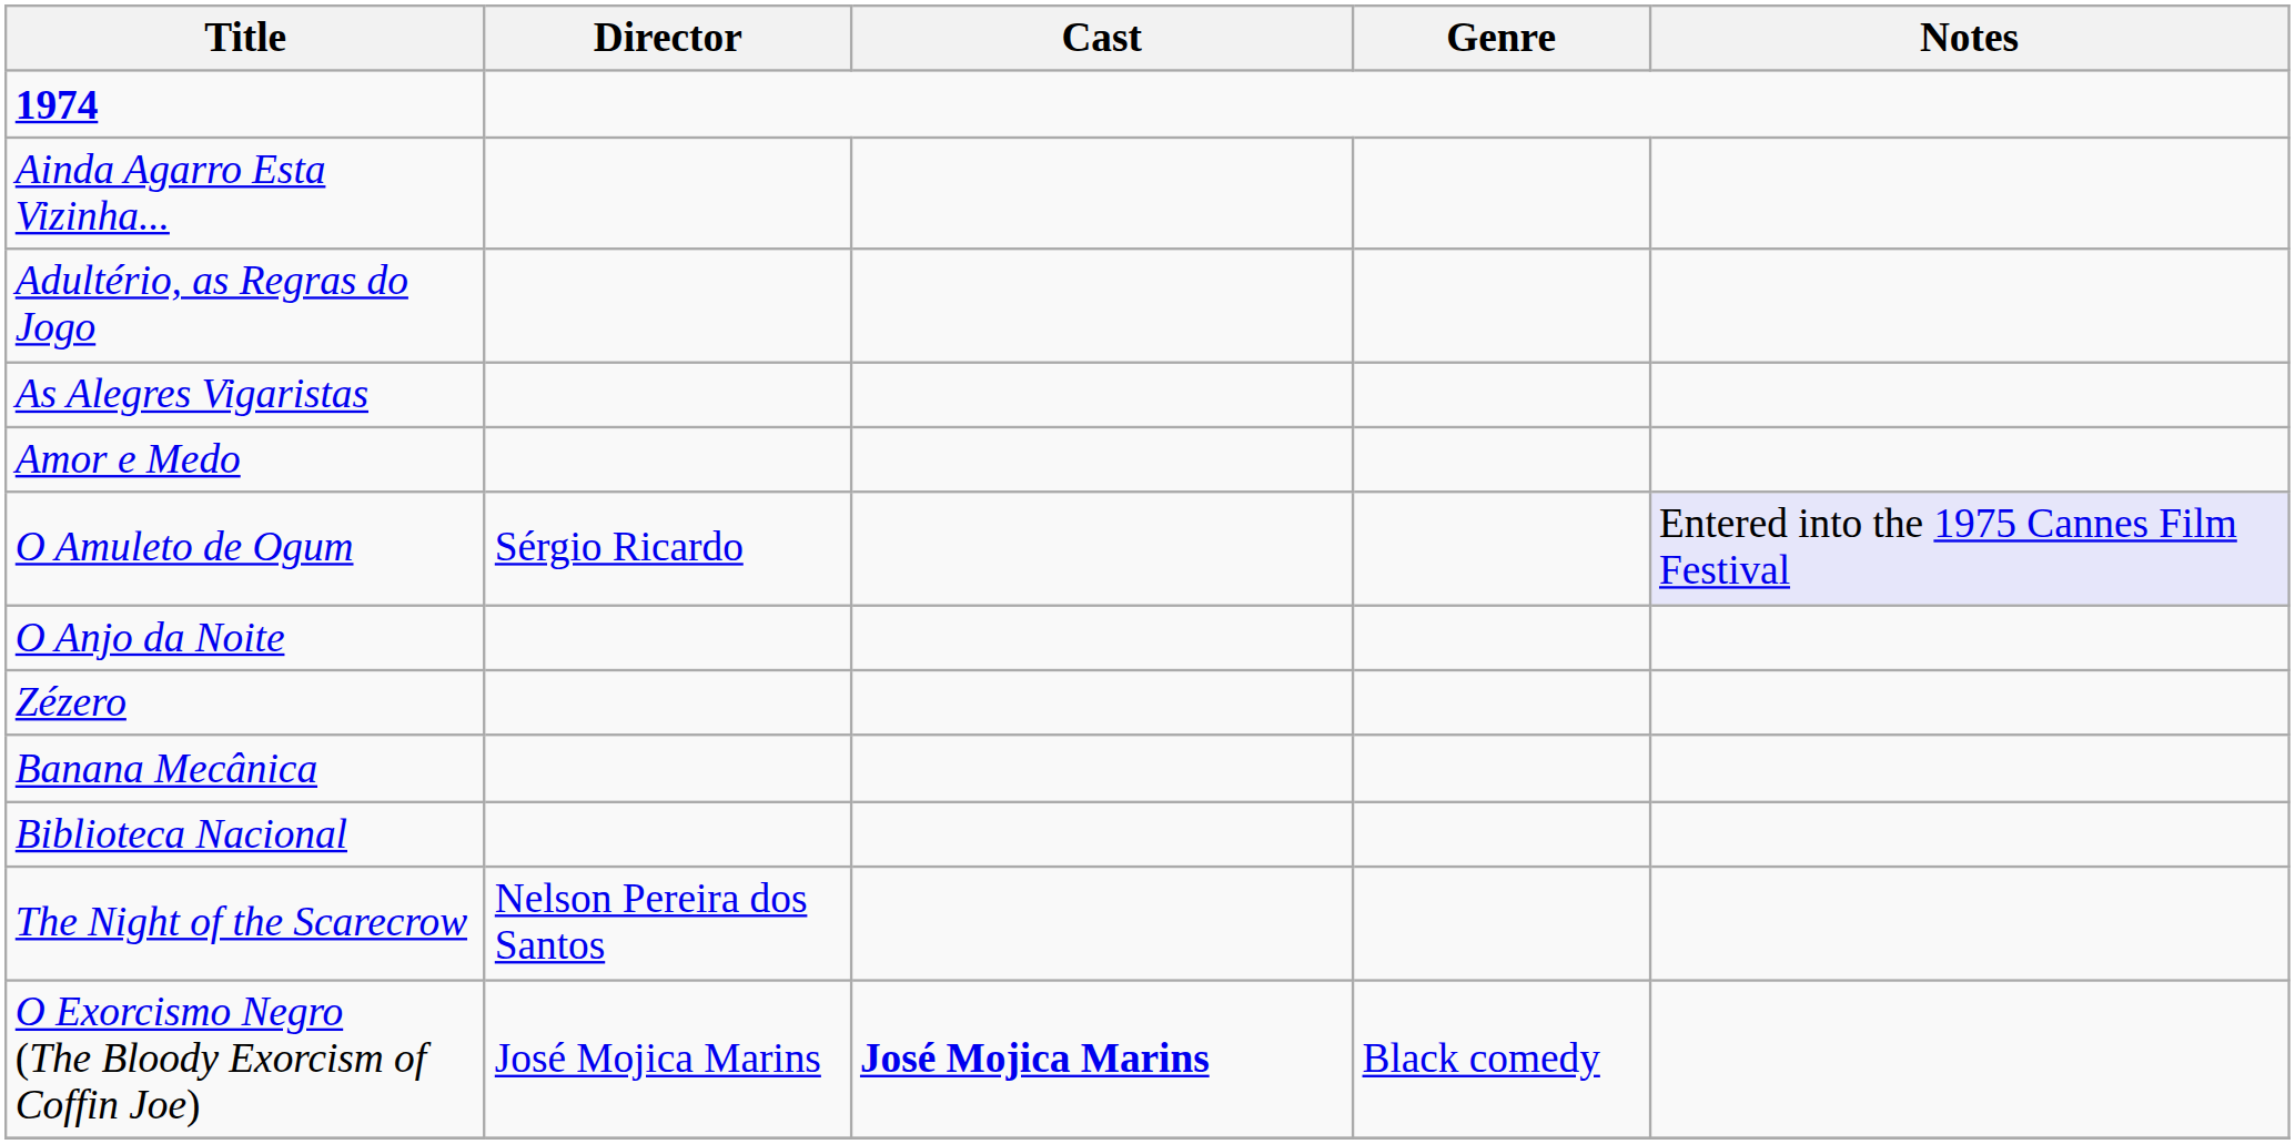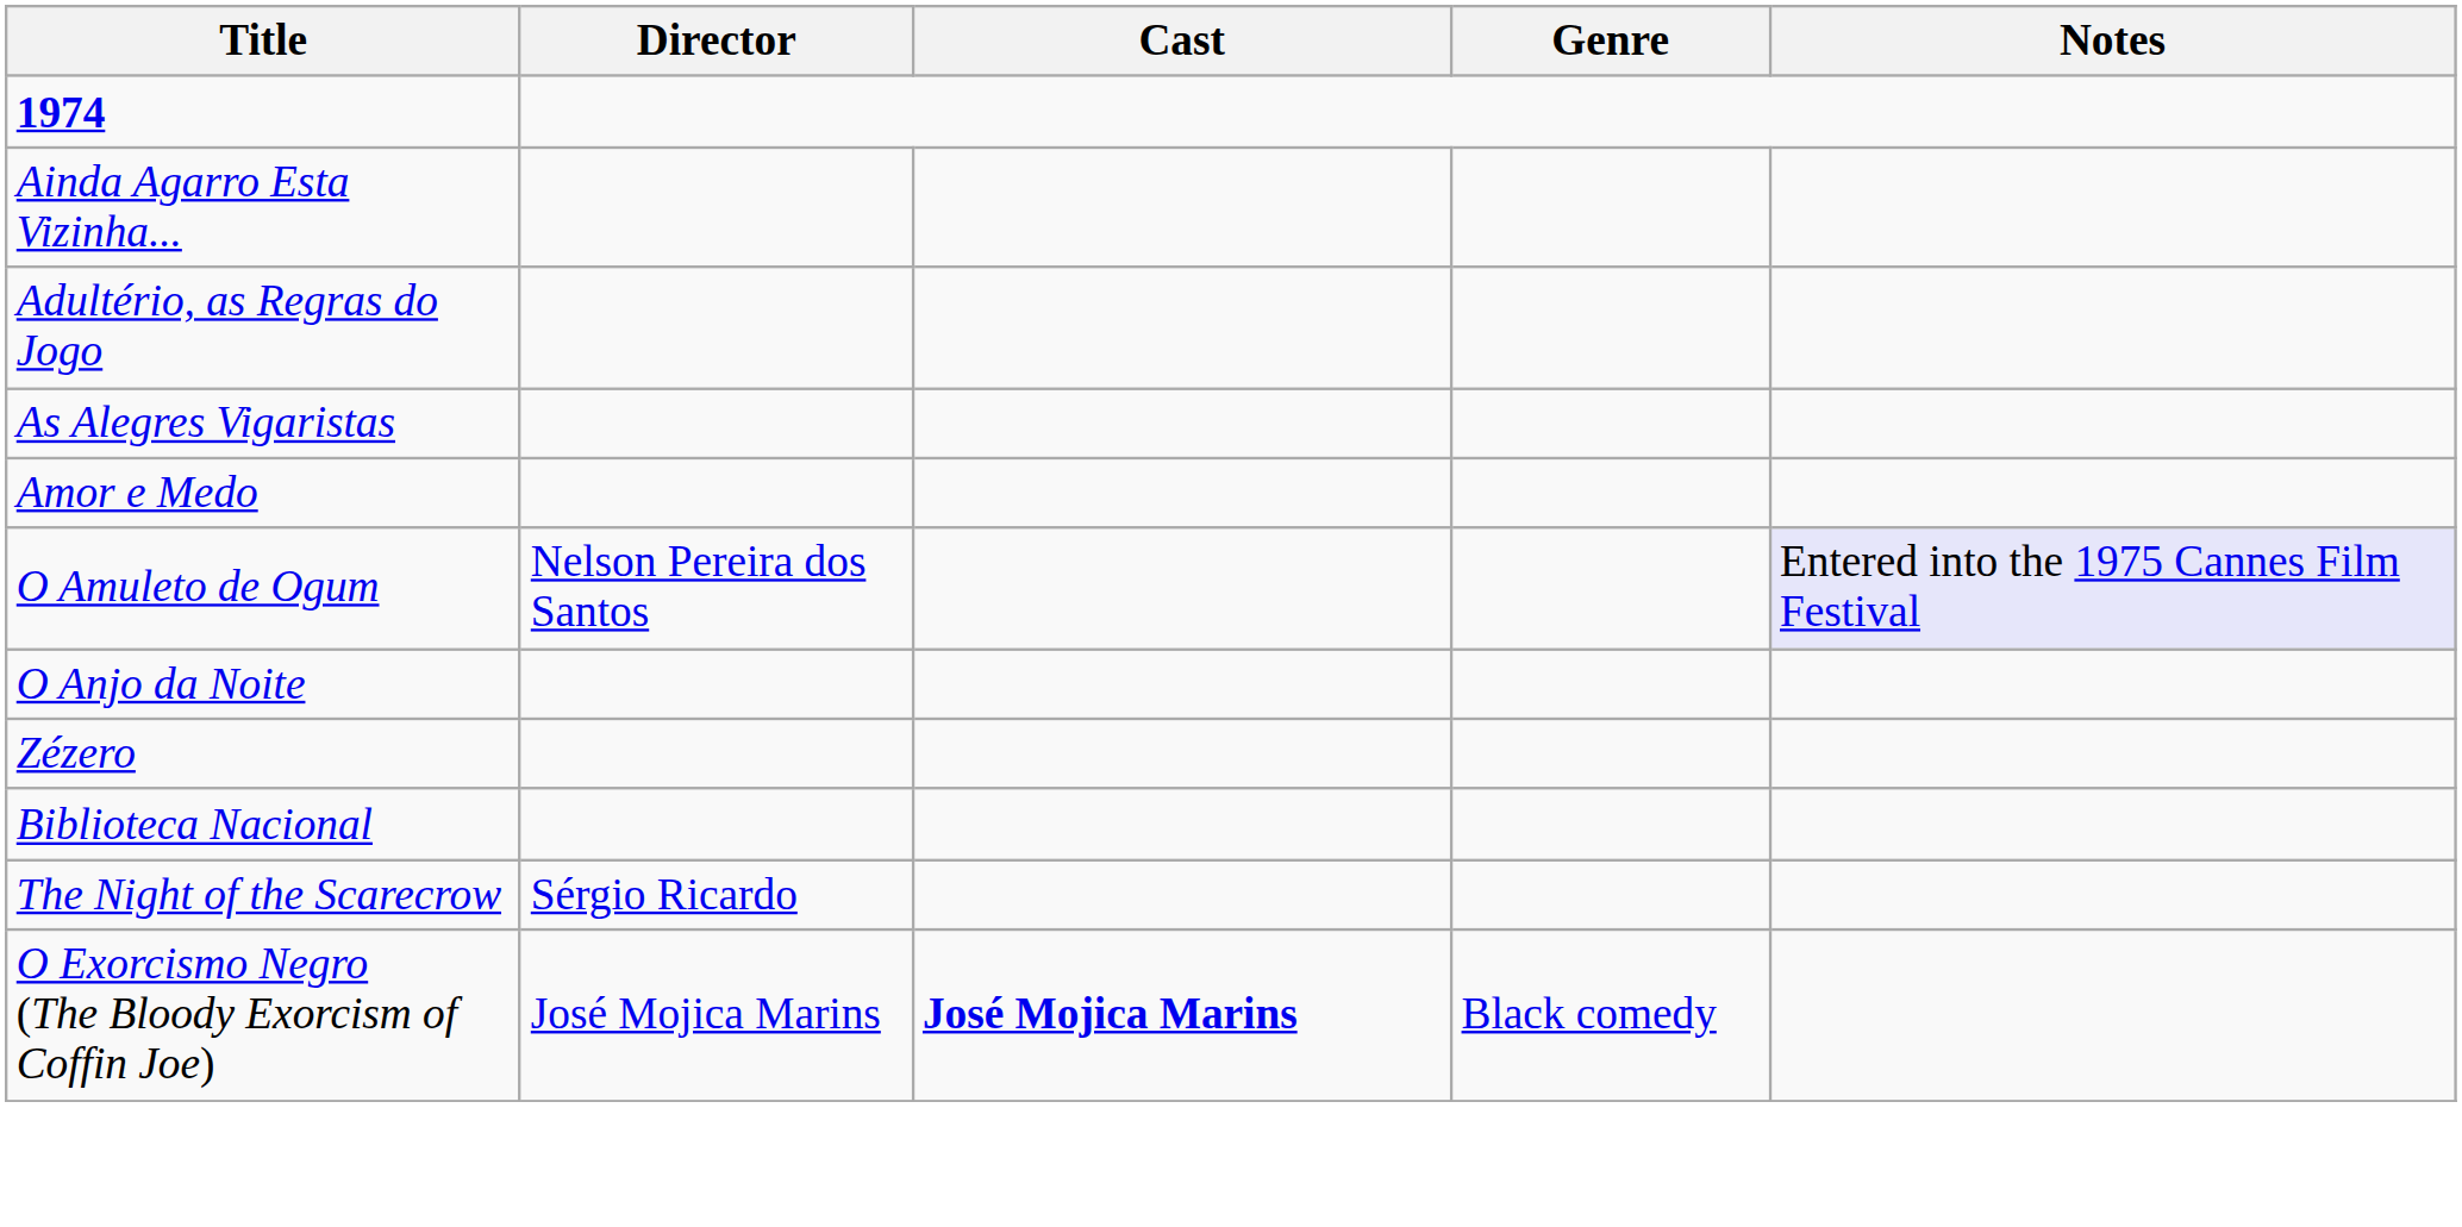 <table class="wikitable" width= "100%">
 <tr>
 <th width=21%>Title</th>
 <th width=16%>Director</th>
 <th width=22%>Cast</th>
 <th width=13%>Genre</th>
 <th width=28%>Notes</th>
 </tr>
 <tr>
 <td><strong><a href='#'>1974</a></strong></td>
 </tr>
 <tr>
 <td><em><a href='#'>Ainda Agarro Esta Vizinha...</a></em></td>
 <td></td>
 <td></td>
 <td></td>
 <td></td>
 </tr>
 <tr>
 <td><em><a href='#'>Adultério, as Regras do Jogo</a></em></td>
 <td></td>
 <td></td>
 <td></td>
 <td></td>
 </tr>
 <tr>
 <td><em><a href='#'>As Alegres Vigaristas</a></em></td>
 <td></td>
 <td></td>
 <td></td>
 <td></td>
 </tr>
 <tr>
 <td><em><a href='#'>Amor e Medo</a></em></td>
 <td></td>
 <td></td>
 <td></td>
 <td></td>
 </tr>
 <tr>
 <td><em><a href='#'>O Amuleto de Ogum</a></em></td>
-<td><a href='#'>Sérgio Ricardo</a></td>
+<td><a href='#'>Nelson Pereira dos Santos</a></td>
 <td></td>
 <td></td>
 <td style="background: lavender;">Entered into the <a href='#'>1975 Cannes Film Festival</a></td>
 </tr>
 <tr>
 <td><em><a href='#'>O Anjo da Noite</a></em></td>
 <td></td>
 <td></td>
 <td></td>
 <td></td>
 </tr>
 <tr>
 <td><em><a href='#'>Zézero</a></em></td>
 <td></td>
 <td></td>
 <td></td>
 <td></td>
 </tr>
 <tr>
-<td><em><a href='#'>Banana Mecânica</a></em></td>
-<td></td>
-<td></td>
-<td></td>
-<td></td>
-</tr>
-<tr>
 <td><em><a href='#'>Biblioteca Nacional</a></em></td>
 <td></td>
 <td></td>
 <td></td>
 <td></td>
 </tr>
 <tr>
 <td><em><a href='#'>The Night of the Scarecrow</a></em></td>
-<td><a href='#'>Nelson Pereira dos Santos</a></td>
+<td><a href='#'>Sérgio Ricardo</a></td>
 <td></td>
 <td></td>
 <td></td>
 </tr>
 <tr>
 <td><em><a href='#'>O Exorcismo Negro</a></em><br>(<em>The Bloody Exorcism of Coffin Joe</em>)</td>
 <td><a href='#'>José Mojica Marins</a></td>
 <td><strong><a href='#'>José Mojica Marins</a></strong></td>
 <td><a href='#'>Black comedy</a></td>
 <td></td>
 </tr>
 <tr>
 </tr>
 </table>
